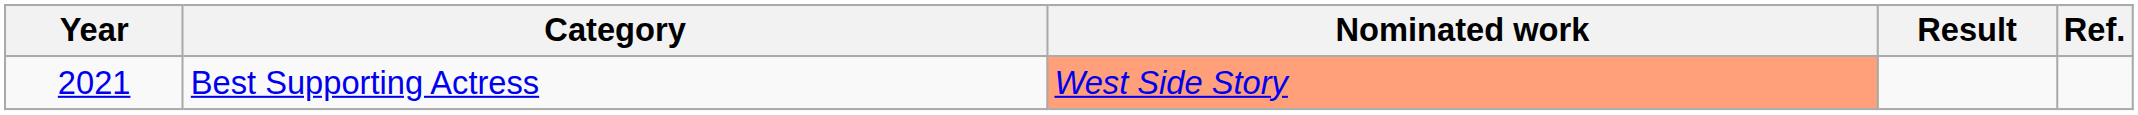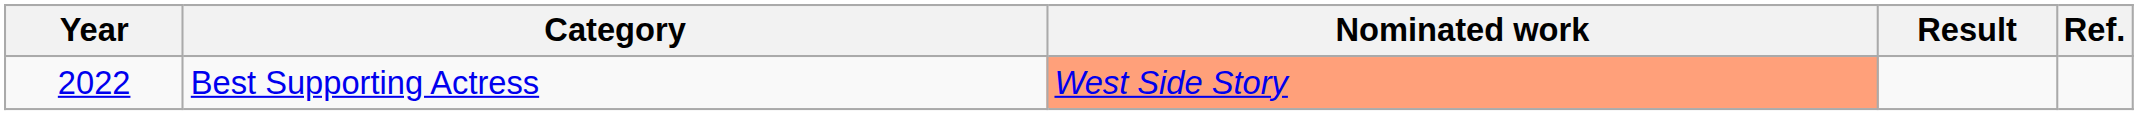 <table class=wikitable>
 <tr>
 <th scope="col" style="width:5em;">Year</th>
 <th scope="col" style="width:26em;">Category</th>
 <th scope="col" style="width:25em;">Nominated work</th>
 <th scope="col" style="width:5em;">Result</th>
 <th>Ref.</th>
 </tr>
 <tr>
-<td style="text-align:center;"><a href='#'>2021</a></td>
+<td style="text-align:center;"><a href='#'>2022</a></td>
 <td><a href='#'>Best Supporting Actress</a></td>
 <td style="background: lightsalmon;"><em><a href='#'>West Side Story</a></em></td>
 <td></td>
 <td style="text-align:center;"></td>
 </tr>
 </table>
